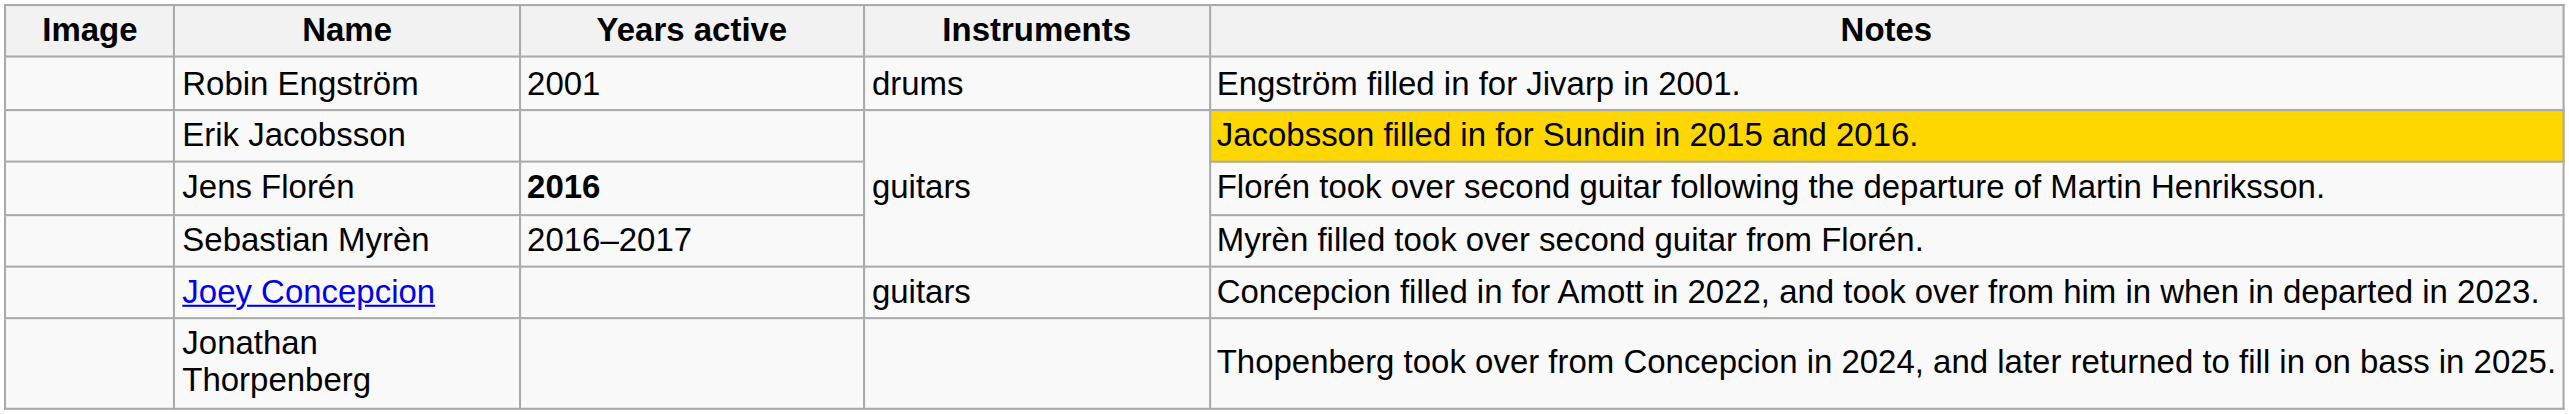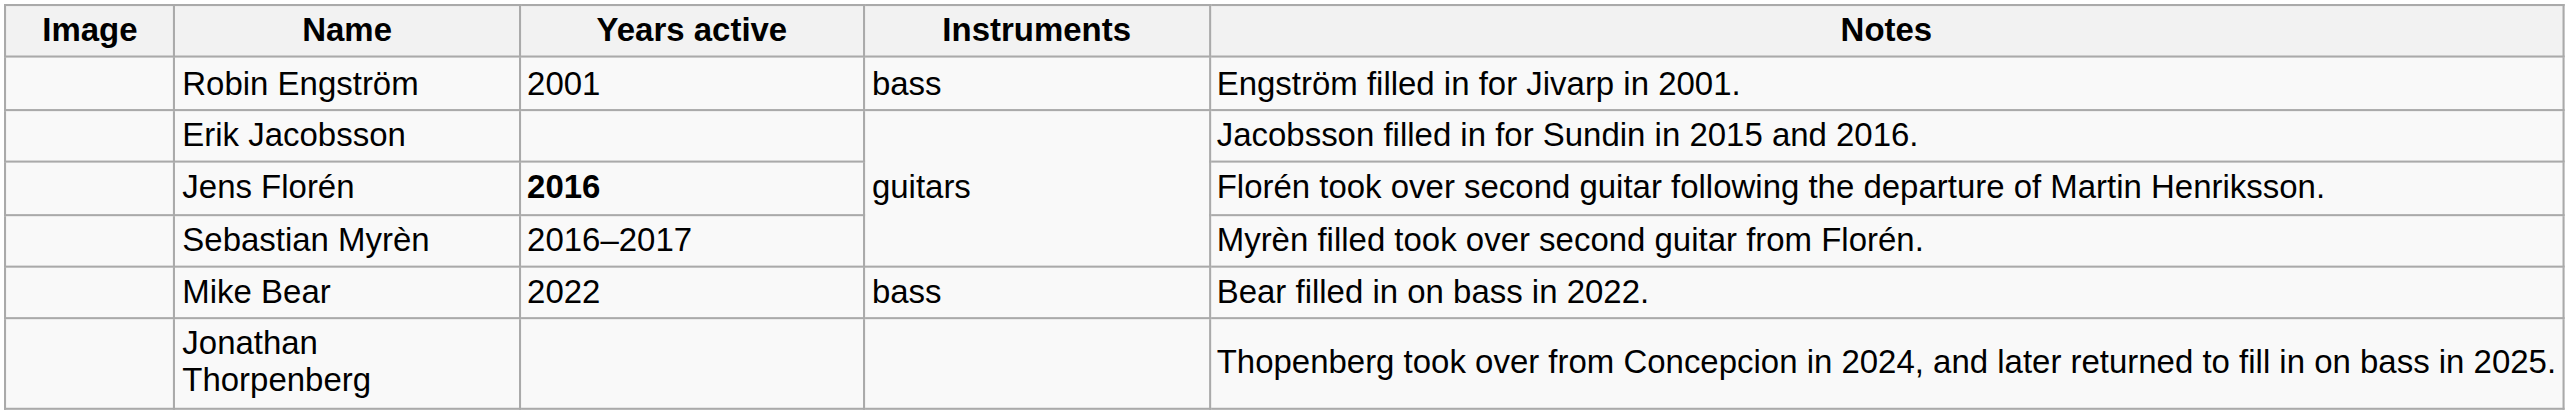 <table class="wikitable">
 <tr>
 <th width="75">Image</th>
 <th width="160">Name</th>
 <th width="160">Years active</th>
 <th width="160">Instruments</th>
 <th>Notes</th>
 </tr>
 <tr>
 <td></td>
 <td>Robin Engström</td>
 <td>2001</td>
-<td>drums</td>
+<td>bass</td>
 <td>Engström filled in for Jivarp in 2001.</td>
 </tr>
 <tr>
 <td></td>
 <td>Erik Jacobsson</td>
 <td></td>
 <td rowspan="3">guitars</td>
-<td style="background: gold;">Jacobsson filled in for Sundin in 2015 and 2016.</td>
+<td>Jacobsson filled in for Sundin in 2015 and 2016.</td>
 </tr>
 <tr>
 <td></td>
 <td>Jens Florén</td>
 <td><strong>2016</strong></td>
 <td>Florén took over second guitar following the departure of Martin Henriksson.</td>
 </tr>
 <tr>
 <td></td>
 <td>Sebastian Myrèn</td>
 <td>2016–2017</td>
 <td>Myrèn filled took over second guitar from Florén.</td>
 </tr>
 <tr>
 <td></td>
-<td><a href='#'>Joey Concepcion</a></td>
-<td></td>
-<td>guitars</td>
-<td>Concepcion filled in for Amott in 2022, and took over from him in when in departed in 2023.</td>
+<td>Mike Bear</td>
+<td>2022</td>
+<td>bass</td>
+<td>Bear filled in on bass in 2022.</td>
 </tr>
 <tr>
 <td></td>
 <td>Jonathan Thorpenberg</td>
 <td></td>
 <td></td>
 <td>Thopenberg took over from Concepcion in 2024, and later returned to fill in on bass in 2025.</td>
 </tr>
 </table>
